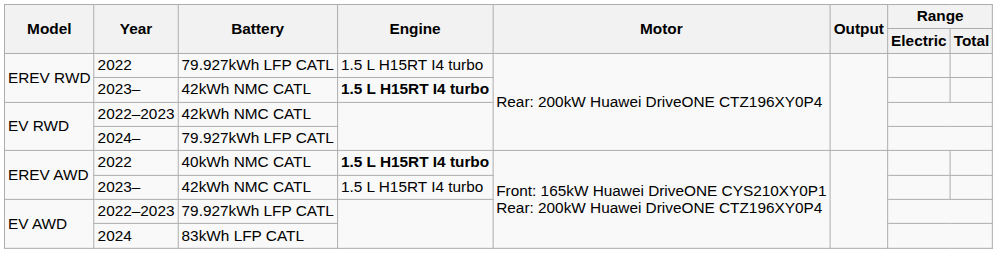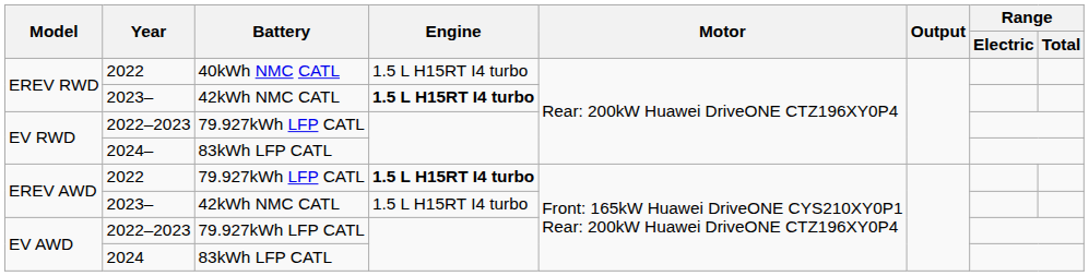 <table class="wikitable">
 <tr>
 <th rowspan="2">Model</th>
 <th rowspan="2">Year</th>
 <th rowspan="2">Battery</th>
 <th rowspan="2">Engine</th>
 <th rowspan="2">Motor</th>
 <th rowspan="2">Output</th>
 <th colspan="2">Range</th>
 </tr>
 <tr>
 <th>Electric</th>
 <th>Total</th>
 </tr>
 <tr>
 <td rowspan="2">EREV RWD</td>
 <td>2022</td>
-<td>79.927kWh LFP CATL</td>
+<td>40kWh <a href='#'>NMC</a> <a href='#'>CATL</a></td>
 <td>1.5 L H15RT I4 turbo<br></td>
 <td rowspan="4">Rear: 200kW Huawei DriveONE CTZ196XY0P4</td>
 <td rowspan="4"><br></td>
 <td></td>
 <td></td>
 </tr>
 <tr>
 <td>2023–</td>
 <td>42kWh NMC CATL</td>
 <td><strong>1.5 L H15RT I4 turbo<br></strong></td>
 <td></td>
 <td></td>
 </tr>
 <tr>
 <td rowspan="2">EV RWD</td>
 <td>2022–2023</td>
-<td>42kWh NMC CATL</td>
+<td>79.927kWh <a href='#'>LFP</a> CATL</td>
 <td rowspan="2"></td>
 <td colspan="2"></td>
 </tr>
 <tr>
 <td>2024–</td>
-<td>79.927kWh LFP CATL</td>
+<td>83kWh LFP CATL</td>
 <td colspan="2"></td>
 </tr>
 <tr>
 <td rowspan="2">EREV AWD</td>
 <td>2022</td>
-<td>40kWh NMC CATL</td>
+<td>79.927kWh <a href='#'>LFP</a> CATL</td>
 <td><strong>1.5 L H15RT I4 turbo<br></strong></td>
 <td rowspan="4">Front: 165kW Huawei DriveONE CYS210XY0P1<br>Rear: 200kW Huawei DriveONE CTZ196XY0P4</td>
 <td rowspan="4"><br></td>
 <td></td>
 <td></td>
 </tr>
 <tr>
 <td>2023–</td>
 <td>42kWh NMC CATL</td>
 <td>1.5 L H15RT I4 turbo<br></td>
 <td></td>
 <td></td>
 </tr>
 <tr>
 <td rowspan="2">EV AWD</td>
 <td>2022–2023</td>
 <td>79.927kWh LFP CATL</td>
 <td rowspan="2"></td>
 <td colspan="2"></td>
 </tr>
 <tr>
 <td>2024</td>
 <td>83kWh LFP CATL</td>
 <td colspan="2"></td>
 </tr>
 </table>
